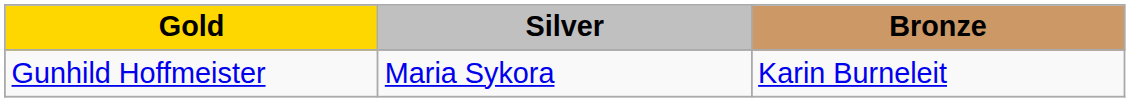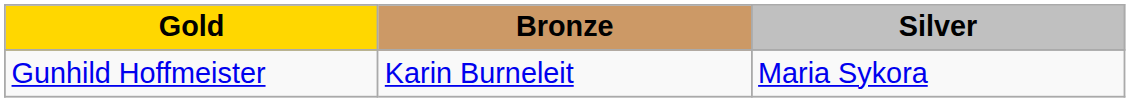 <table class="wikitable" style="text-align:left">
 <tr align="center">
 <td width=200 bgcolor=gold><strong>Gold</strong></td>
+<td width=200 bgcolor=CC9966><strong>Bronze</strong></td>
 <td width=200 bgcolor=silver><strong>Silver</strong></td>
-<td width=200 bgcolor=CC9966><strong>Bronze</strong></td>
 </tr>
 <tr>
 <td><a href='#'>Gunhild Hoffmeister</a><br><em></em></td>
+<td><a href='#'>Karin Burneleit</a><br><em></em></td>
 <td><a href='#'>Maria Sykora</a><br><em></em></td>
-<td><a href='#'>Karin Burneleit</a><br><em></em></td>
 </tr>
 </table>
